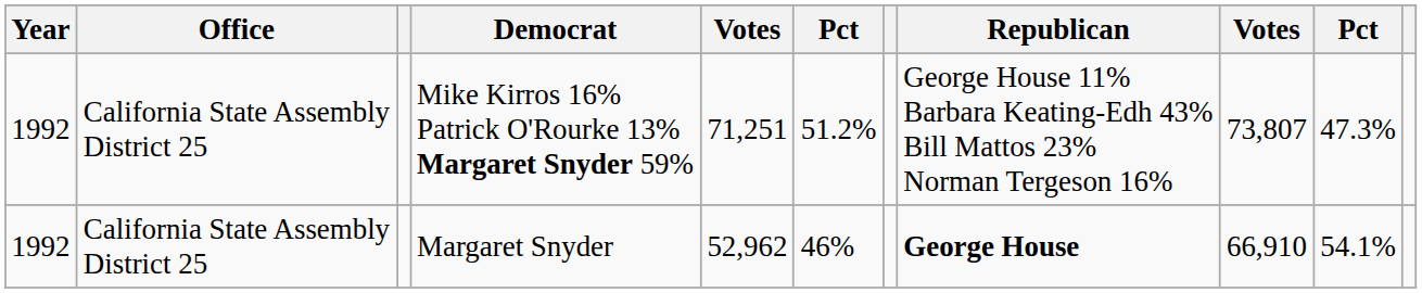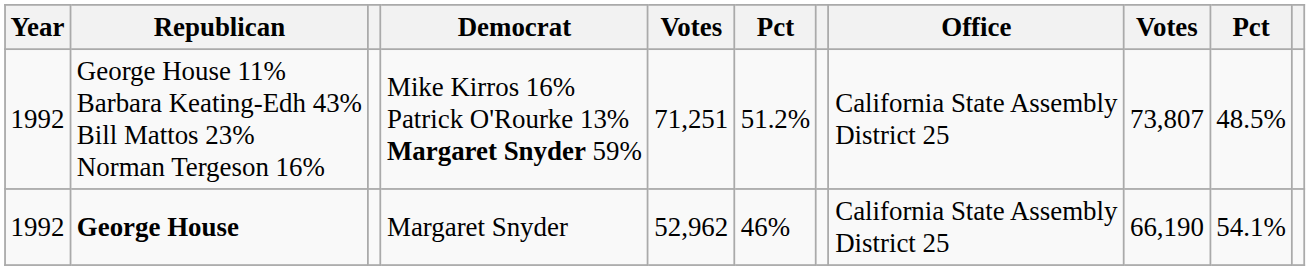 <table class="wikitable" style="margin:0.5em ; font-size:95%">
 <tr>
 <th>Year</th>
-<th>Office</th>
+<th>Republican</th>
 <th></th>
 <th>Democrat</th>
 <th>Votes</th>
 <th>Pct</th>
 <th></th>
-<th>Republican</th>
+<th>Office</th>
 <th>Votes</th>
 <th>Pct</th>
 <th></th>
 </tr>
 <tr>
 <td>1992</td>
-<td>California State Assembly<br> District 25</td>
+<td>George House 11% <br>Barbara Keating-Edh 43% <br>Bill Mattos 23% <br>Norman Tergeson 16%</td>
 <td></td>
 <td>Mike Kirros 16% <br>Patrick O'Rourke 13% <br><strong>Margaret Snyder</strong> 59%</td>
 <td>71,251</td>
 <td>51.2%</td>
 <td></td>
-<td>George House 11% <br>Barbara Keating-Edh 43% <br>Bill Mattos 23% <br>Norman Tergeson 16%</td>
+<td>California State Assembly<br> District 25</td>
 <td>73,807</td>
-<td>47.3%</td>
+<td>48.5%</td>
 <td></td>
 </tr>
 <tr>
 <td>1992</td>
-<td>California State Assembly<br> District 25</td>
+<td><strong>George House</strong></td>
 <td></td>
 <td>Margaret Snyder</td>
 <td>52,962</td>
 <td>46%</td>
 <td></td>
-<td><strong>George House</strong></td>
-<td>66,910</td>
+<td>California State Assembly<br> District 25</td>
+<td>66,190</td>
 <td>54.1%</td>
 <td></td>
 </tr>
 </table>
